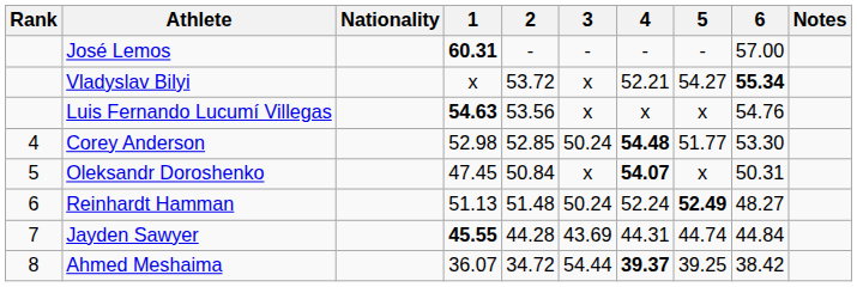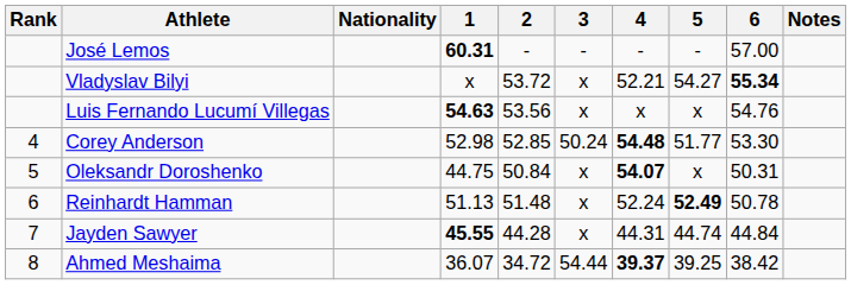 <table class="wikitable sortable" style="text-align:center">
 <tr>
 <th>Rank</th>
 <th>Athlete</th>
 <th>Nationality</th>
 <th>1</th>
 <th>2</th>
 <th>3</th>
 <th>4</th>
 <th>5</th>
 <th>6</th>
 <th>Notes</th>
 </tr>
 <tr>
 <td></td>
 <td style="text-align:left"><a href='#'>José Lemos</a></td>
 <td style="text-align:left;"></td>
 <td><strong>60.31</strong></td>
 <td>-</td>
 <td>-</td>
 <td>-</td>
 <td>-</td>
 <td>57.00</td>
 <td><strong></strong></td>
 </tr>
 <tr>
 <td></td>
 <td style="text-align:left"><a href='#'>Vladyslav Bilyi</a></td>
 <td style="text-align:left;"></td>
 <td>x</td>
 <td>53.72</td>
 <td>x</td>
 <td>52.21</td>
 <td>54.27</td>
 <td><strong>55.34</strong></td>
 <td></td>
 </tr>
 <tr>
 <td></td>
 <td style="text-align:left"><a href='#'>Luis Fernando Lucumí Villegas</a></td>
 <td style="text-align:left;"></td>
 <td><strong>54.63</strong></td>
 <td>53.56</td>
 <td>x</td>
 <td>x</td>
 <td>x</td>
 <td>54.76</td>
 <td></td>
 </tr>
 <tr>
 <td>4</td>
 <td style="text-align:left"><a href='#'>Corey Anderson</a></td>
 <td style="text-align:left;"></td>
 <td>52.98</td>
 <td>52.85</td>
 <td>50.24</td>
 <td><strong>54.48</strong></td>
 <td>51.77</td>
 <td>53.30</td>
 <td></td>
 </tr>
 <tr>
 <td>5</td>
 <td style="text-align:left"><a href='#'>Oleksandr Doroshenko</a></td>
 <td style="text-align:left;"></td>
-<td>47.45</td>
+<td>44.75</td>
 <td>50.84</td>
 <td>x</td>
 <td><strong>54.07</strong></td>
 <td>x</td>
 <td>50.31</td>
 <td></td>
 </tr>
 <tr>
 <td>6</td>
 <td style="text-align:left"><a href='#'>Reinhardt Hamman</a></td>
 <td style="text-align:left;"></td>
 <td>51.13</td>
 <td>51.48</td>
-<td>50.24</td>
+<td>x</td>
 <td>52.24</td>
 <td><strong>52.49</strong></td>
-<td>48.27</td>
+<td>50.78</td>
 <td></td>
 </tr>
 <tr>
 <td>7</td>
 <td style="text-align:left"><a href='#'>Jayden Sawyer</a></td>
 <td style="text-align:left;"></td>
 <td><strong>45.55</strong></td>
 <td>44.28</td>
-<td>43.69</td>
+<td>x</td>
 <td>44.31</td>
 <td>44.74</td>
 <td>44.84</td>
 <td></td>
 </tr>
 <tr>
 <td>8</td>
 <td style="text-align:left"><a href='#'>Ahmed Meshaima</a></td>
 <td style="text-align:left;"></td>
 <td>36.07</td>
 <td>34.72</td>
 <td>54.44</td>
 <td><strong>39.37</strong></td>
 <td>39.25</td>
 <td>38.42</td>
 <td></td>
 </tr>
 </table>
